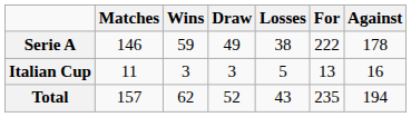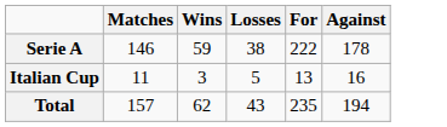 <table class="wikitable" style="text-align: center;">
 <tr>
 <td></td>
 <th>Matches</th>
 <th>Wins</th>
-<th>Draw</th>
 <th>Losses</th>
 <th>For</th>
 <th>Against</th>
 </tr>
 <tr>
 <th>Serie A</th>
 <td>146</td>
 <td>59</td>
-<td>49</td>
 <td>38</td>
 <td>222</td>
 <td>178</td>
 </tr>
 <tr>
 <th>Italian Cup</th>
 <td>11</td>
-<td>3</td>
 <td>3</td>
 <td>5</td>
 <td>13</td>
 <td>16</td>
 </tr>
 <tr>
 <th>Total</th>
 <td>157</td>
 <td>62</td>
-<td>52</td>
 <td>43</td>
 <td>235</td>
 <td>194</td>
 </tr>
 </table>
